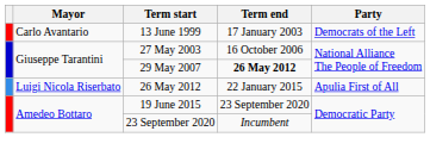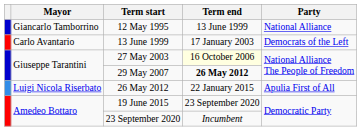 <table class="wikitable">
 <tr>
 <th class=unsortable> </th>
 <th>Mayor</th>
 <th>Term start</th>
 <th>Term end</th>
 <th>Party</th>
+</tr>
+<tr>
+<th style="background:#0000CD;"></th>
+<td>Giancarlo Tamborrino</td>
+<td align=center>12 May 1995</td>
+<td align=center>13 June 1999</td>
+<td><a href='#'>National Alliance</a></td>
 </tr>
 <tr>
 <th style="background:#FF0000;"></th>
 <td>Carlo Avantario</td>
 <td align=center>13 June 1999</td>
 <td align=center>17 January 2003</td>
 <td><a href='#'>Democrats of the Left</a></td>
 </tr>
 <tr>
 <th rowspan=2 style="background:#0000CD;"></th>
 <td rowspan=2>Giuseppe Tarantini</td>
 <td align=center>27 May 2003</td>
-<td align=center>16 October 2006</td>
+<td align=center style="background: lightyellow;">16 October 2006</td>
 <td rowspan=2><a href='#'>National Alliance</a><br><a href='#'>The People of Freedom</a></td>
 </tr>
 <tr>
 <td align=center>29 May 2007</td>
 <td align=center><strong>26 May 2012</strong></td>
 </tr>
 <tr>
 <th style="background:#318CE7;"></th>
 <td><a href='#'>Luigi Nicola Riserbato</a></td>
 <td align=center>26 May 2012</td>
 <td align=center>22 January 2015</td>
 <td><a href='#'>Apulia First of All</a></td>
 </tr>
 <tr>
 <th rowspan=2 style="background:#FF0000;"></th>
 <td rowspan=2><a href='#'>Amedeo Bottaro</a></td>
 <td align=center>19 June 2015</td>
 <td align=center>23 September 2020</td>
 <td rowspan=2><a href='#'>Democratic Party</a></td>
 </tr>
 <tr>
 <td align=center>23 September 2020</td>
 <td align=center><em>Incumbent</em></td>
 </tr>
 </table>
